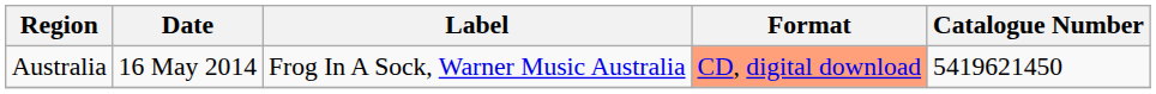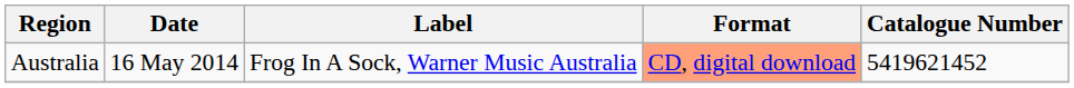 <table class="wikitable">
 <tr>
 <th>Region</th>
 <th>Date</th>
 <th>Label</th>
 <th>Format</th>
 <th>Catalogue Number</th>
 </tr>
 <tr>
 <td>Australia</td>
 <td>16 May 2014</td>
 <td>Frog In A Sock, <a href='#'>Warner Music Australia</a></td>
 <td style="background: lightsalmon;"><a href='#'>CD</a>, <a href='#'>digital download</a></td>
-<td>5419621450</td>
+<td>5419621452</td>
 </tr>
 <tr>
 </tr>
 </table>
